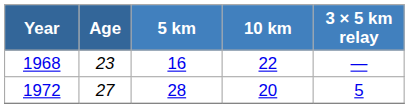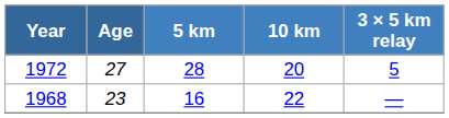 <table class="wikitable" style="font-size:95%; text-align:center; border:grey solid 1px; border-collapse:collapse; background:#ffffff;">
 <tr>
 <th style="background-color:#369; color:white; width:60px;"> Year </th>
 <th style="background-color:#369; color:white; width:40px;"> Age </th>
 <th style="background-color:#4180be; color:white; width:75px;"> 5 km </th>
 <th style="background-color:#4180be; color:white; width:75px;"> 10 km </th>
 <th style="background-color:#4180be; color:white; width:75px;"> 3 × 5 km <br> relay </th>
 </tr>
 <tr>
+<td><a href='#'>1972</a></td>
+<td><em>27</em></td>
+<td><a href='#'>28</a></td>
+<td><a href='#'>20</a></td>
+<td><a href='#'>5</a></td>
+</tr>
+<tr>
 <td><a href='#'>1968</a></td>
 <td><em>23</em></td>
 <td><a href='#'>16</a></td>
 <td><a href='#'>22</a></td>
 <td><a href='#'>—</a></td>
 </tr>
 <tr>
-<td><a href='#'>1972</a></td>
-<td><em>27</em></td>
-<td><a href='#'>28</a></td>
-<td><a href='#'>20</a></td>
-<td><a href='#'>5</a></td>
-</tr>
-<tr>
 </tr>
 </table>
